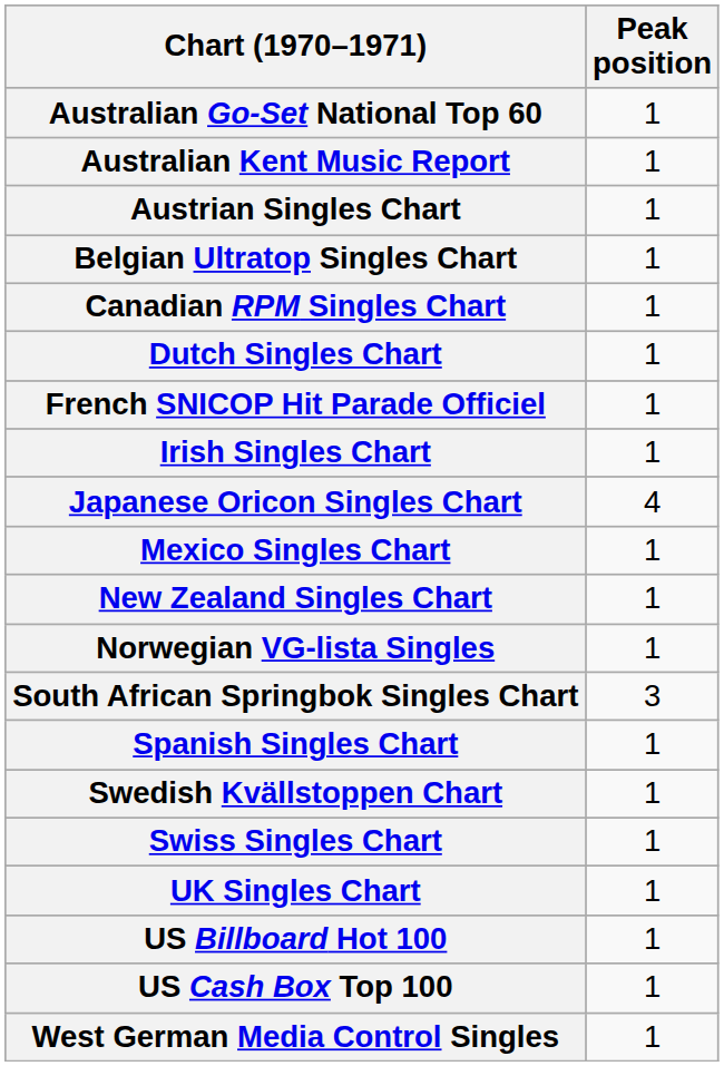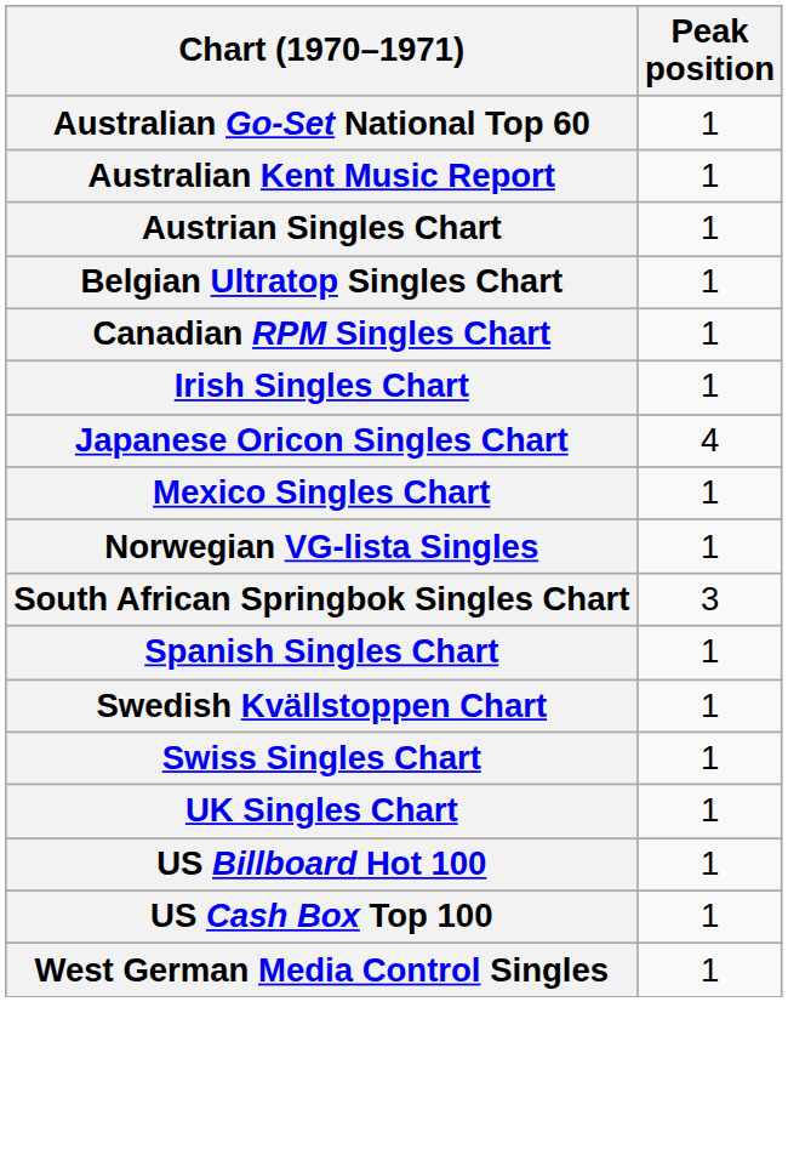 <table class="wikitable sortable plainrowheaders" style="text-align:center;">
 <tr>
 <th scope="col">Chart (1970–1971)</th>
 <th scope="col">Peak<br>position</th>
 </tr>
 <tr>
 <th scope="row">Australian <em><a href='#'>Go-Set</a></em> National Top 60</th>
 <td>1</td>
 </tr>
 <tr>
 <th scope="row">Australian <a href='#'>Kent Music Report</a></th>
 <td>1</td>
 </tr>
 <tr>
 <th scope="row">Austrian Singles Chart</th>
 <td>1</td>
 </tr>
 <tr>
 <th scope="row">Belgian <a href='#'>Ultratop</a> Singles Chart</th>
 <td>1</td>
 </tr>
 <tr>
 <th scope="row">Canadian <a href='#'><em>RPM</em> Singles Chart</a></th>
 <td>1</td>
 </tr>
 <tr>
-<th scope="row"><a href='#'>Dutch Singles Chart</a></th>
-<td>1</td>
-</tr>
-<tr>
-<th scope="row">French <a href='#'>SNICOP Hit Parade Officiel</a></th>
-<td>1</td>
-</tr>
-<tr>
 <th scope="row"><a href='#'>Irish Singles Chart</a></th>
 <td>1</td>
 </tr>
 <tr>
 <th scope="row"><a href='#'>Japanese Oricon Singles Chart</a></th>
 <td>4</td>
 </tr>
 <tr>
 <th scope="row"><a href='#'>Mexico Singles Chart</a></th>
-<td>1</td>
-</tr>
-<tr>
-<th scope="row"><a href='#'>New Zealand Singles Chart</a></th>
 <td>1</td>
 </tr>
 <tr>
 <th scope="row">Norwegian <a href='#'>VG-lista Singles</a></th>
 <td>1</td>
 </tr>
 <tr>
 <th scope="row">South African Springbok Singles Chart</th>
 <td>3</td>
 </tr>
 <tr>
 <th scope="row"><a href='#'>Spanish Singles Chart</a></th>
 <td>1</td>
 </tr>
 <tr>
 <th scope="row">Swedish <a href='#'>Kvällstoppen Chart</a></th>
 <td>1</td>
 </tr>
 <tr>
 <th scope="row"><a href='#'>Swiss Singles Chart</a></th>
 <td>1</td>
 </tr>
 <tr>
 <th scope="row"><a href='#'>UK Singles Chart</a></th>
 <td>1</td>
 </tr>
 <tr>
 <th scope="row">US <a href='#'><em>Billboard</em> Hot 100</a></th>
 <td>1</td>
 </tr>
 <tr>
 <th scope="row">US <em><a href='#'>Cash Box</a></em> Top 100</th>
 <td>1</td>
 </tr>
 <tr>
 <th scope="row">West German <a href='#'>Media Control</a> Singles</th>
 <td>1</td>
 </tr>
 </table>
